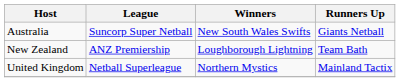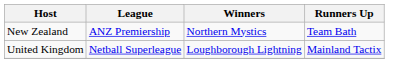 <table class="wikitable collapsible">
 <tr>
 <th>Host</th>
 <th>League</th>
 <th>Winners</th>
 <th>Runners Up</th>
 </tr>
 <tr>
-<td>Australia</td>
-<td><a href='#'>Suncorp Super Netball</a></td>
-<td><a href='#'>New South Wales Swifts</a></td>
-<td><a href='#'>Giants Netball</a></td>
-</tr>
-<tr>
 <td>New Zealand</td>
 <td><a href='#'>ANZ Premiership</a></td>
-<td><a href='#'>Loughborough Lightning</a></td>
+<td><a href='#'>Northern Mystics</a></td>
 <td><a href='#'>Team Bath</a></td>
 </tr>
 <tr>
 <td>United Kingdom</td>
 <td><a href='#'>Netball Superleague</a></td>
-<td><a href='#'>Northern Mystics</a></td>
+<td><a href='#'>Loughborough Lightning</a></td>
 <td><a href='#'>Mainland Tactix</a></td>
 </tr>
 <tr>
 </tr>
 </table>
